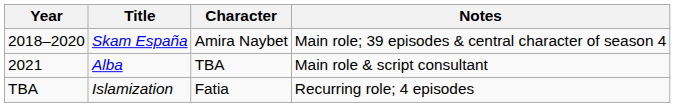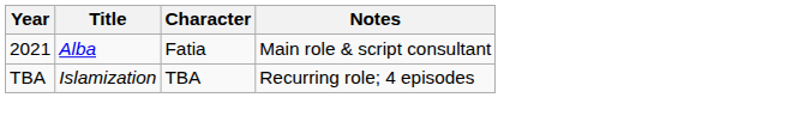 <table class="wikitable">
 <tr>
 <th>Year</th>
 <th>Title</th>
 <th>Character</th>
 <th>Notes</th>
 </tr>
 <tr>
-<td>2018–2020</td>
-<td><em><a href='#'>Skam España</a></em></td>
-<td>Amira Naybet</td>
-<td>Main role; 39 episodes & central character of season 4</td>
-</tr>
-<tr>
 <td>2021</td>
 <td><em><a href='#'>Alba</a></em></td>
-<td>TBA</td>
+<td>Fatia</td>
 <td>Main role & script consultant</td>
 </tr>
 <tr>
 <td>TBA</td>
 <td><em>Islamization</em></td>
-<td>Fatia</td>
+<td>TBA</td>
 <td>Recurring role; 4 episodes</td>
 </tr>
 </table>
